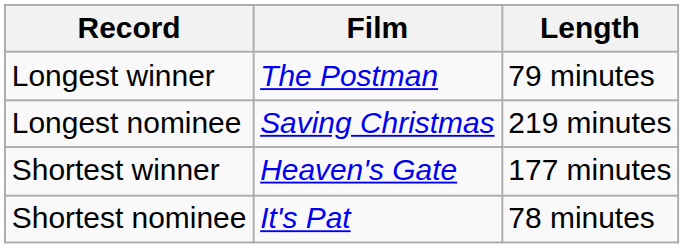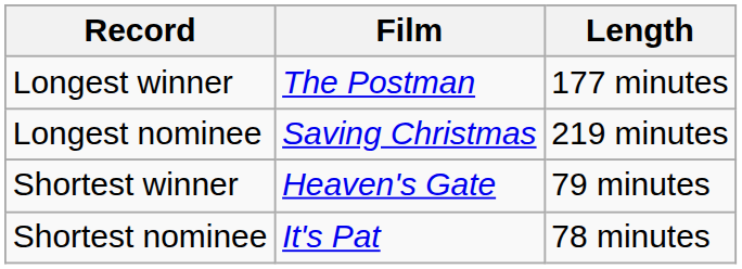 <table class="wikitable">
 <tr>
 <th scope="col">Record</th>
 <th>Film</th>
 <th scope="col">Length</th>
 </tr>
 <tr>
 <td>Longest winner</td>
 <td><em><a href='#'>The Postman</a></em></td>
-<td>79 minutes</td>
+<td>177 minutes</td>
 </tr>
 <tr>
 <td>Longest nominee</td>
 <td><em><a href='#'>Saving Christmas</a></em></td>
 <td>219 minutes</td>
 </tr>
 <tr>
 <td>Shortest winner</td>
 <td><em><a href='#'>Heaven's Gate</a></em></td>
-<td>177 minutes</td>
+<td>79 minutes</td>
 </tr>
 <tr>
 <td>Shortest nominee</td>
 <td><em><a href='#'>It's Pat</a></em></td>
 <td>78 minutes</td>
 </tr>
 </table>
